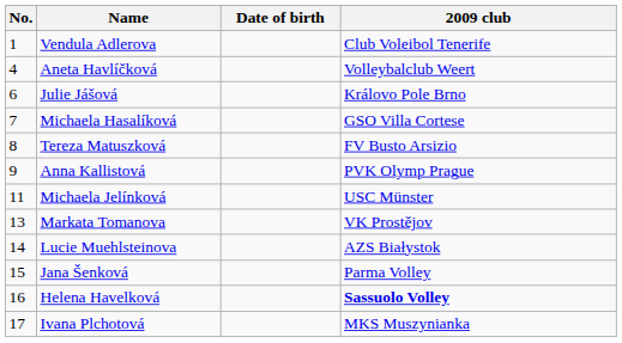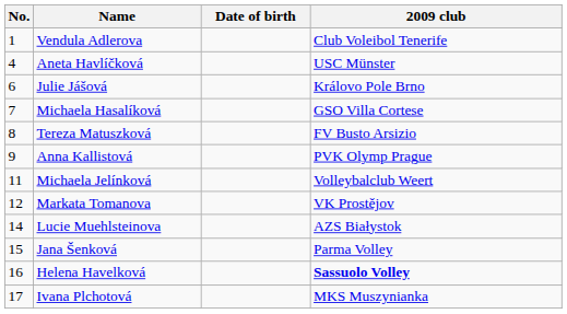 <table class=wikitable sortable style=font-size:100%; text-align:center;>
 <tr>
 <th>No.</th>
 <th style=width:12em>Name</th>
 <th style=width:8em>Date of birth</th>
 <th style=width:19em>2009 club</th>
 </tr>
 <tr>
 <td>1</td>
 <td><a href='#'>Vendula Adlerova</a></td>
 <td></td>
 <td> <a href='#'>Club Voleibol Tenerife</a></td>
 </tr>
 <tr>
 <td>4</td>
 <td><a href='#'>Aneta Havlíčková</a></td>
 <td></td>
-<td> <a href='#'>Volleybalclub Weert</a></td>
+<td> <a href='#'>USC Münster</a></td>
 </tr>
 <tr>
 <td>6</td>
 <td><a href='#'>Julie Jášová</a></td>
 <td></td>
 <td> <a href='#'>Královo Pole Brno</a></td>
 </tr>
 <tr>
 <td>7</td>
 <td><a href='#'>Michaela Hasalíková</a></td>
 <td></td>
 <td> <a href='#'>GSO Villa Cortese</a></td>
 </tr>
 <tr>
 <td>8</td>
 <td><a href='#'>Tereza Matuszková</a></td>
 <td></td>
 <td> <a href='#'>FV Busto Arsizio</a></td>
 </tr>
 <tr>
 <td>9</td>
 <td><a href='#'>Anna Kallistová</a></td>
 <td></td>
 <td> <a href='#'>PVK Olymp Prague</a></td>
 </tr>
 <tr>
 <td>11</td>
 <td><a href='#'>Michaela Jelínková</a></td>
 <td></td>
-<td> <a href='#'>USC Münster</a></td>
+<td> <a href='#'>Volleybalclub Weert</a></td>
 </tr>
 <tr>
-<td>13</td>
+<td>12</td>
 <td><a href='#'>Markata Tomanova</a></td>
 <td></td>
 <td> <a href='#'>VK Prostějov</a></td>
 </tr>
 <tr>
 <td>14</td>
 <td><a href='#'>Lucie Muehlsteinova</a></td>
 <td></td>
 <td> <a href='#'>AZS Białystok</a></td>
 </tr>
 <tr>
 <td>15</td>
 <td><a href='#'>Jana Šenková</a></td>
 <td></td>
 <td> <a href='#'>Parma Volley</a></td>
 </tr>
 <tr>
 <td>16</td>
 <td><a href='#'>Helena Havelková</a></td>
 <td></td>
 <td><strong> <a href='#'>Sassuolo Volley</a></strong></td>
 </tr>
 <tr>
 <td>17</td>
 <td><a href='#'>Ivana Plchotová</a></td>
 <td></td>
 <td> <a href='#'>MKS Muszynianka</a></td>
 </tr>
 </table>
